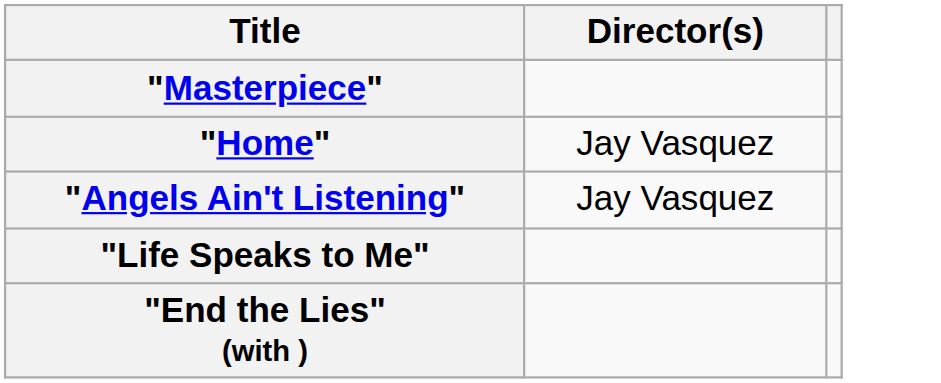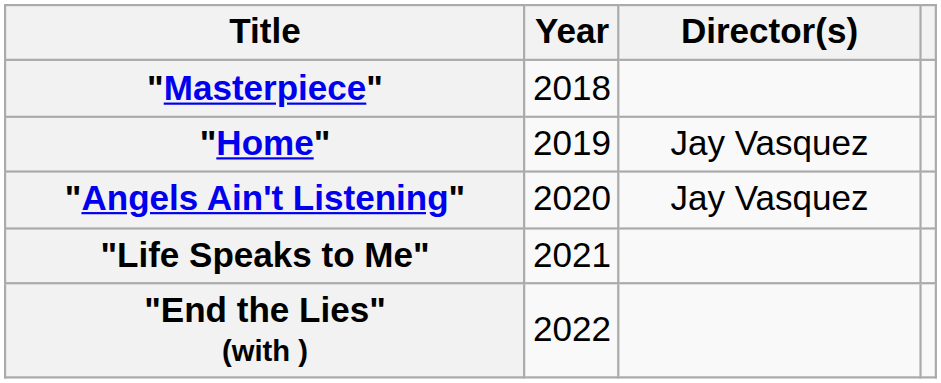 <table class="wikitable plainrowheaders" style="text-align:center;">
 <tr>
 <th scope="col" width="230">Title</th>
+<th scope="col">Year</th>
 <th scope="col" width="130">Director(s)</th>
 <th scope="col"></th>
 </tr>
 <tr>
 <th scope="row">"<a href='#'>Masterpiece</a>"</th>
+<td>2018</td>
 <td></td>
 <td></td>
 </tr>
 <tr>
 <th scope="row">"<a href='#'>Home</a>"</th>
+<td>2019</td>
 <td>Jay Vasquez</td>
 <td></td>
 </tr>
 <tr>
 <th scope="row">"<a href='#'>Angels Ain't Listening</a>"</th>
+<td>2020</td>
 <td>Jay Vasquez</td>
 <td></td>
 </tr>
 <tr>
 <th scope="row">"Life Speaks to Me"</th>
+<td>2021</td>
 <td></td>
 <td></td>
 </tr>
 <tr>
 <th scope="row">"End the Lies"<br><small>(with )</small></th>
+<td>2022</td>
 <td></td>
 <td></td>
 </tr>
 </table>
